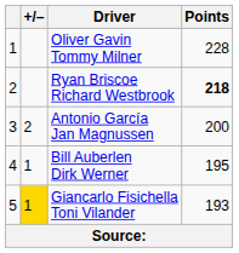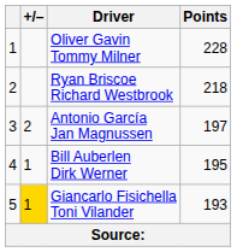 <table class="wikitable" style="font-size: 95%;">
 <tr>
 <th scope="col"></th>
 <th scope="col">+/–</th>
 <th scope="col">Driver</th>
 <th scope="col">Points</th>
 </tr>
 <tr>
 <td align=center>1</td>
 <td align="left"></td>
 <td> <a href='#'>Oliver Gavin</a><br> <a href='#'>Tommy Milner</a></td>
 <td align=right>228</td>
 </tr>
 <tr>
 <td align=center>2</td>
 <td align="left"></td>
 <td> <a href='#'>Ryan Briscoe</a><br> <a href='#'>Richard Westbrook</a></td>
-<td align=right><strong>218</strong></td>
+<td align=right>218</td>
 </tr>
 <tr>
 <td align=center>3</td>
 <td align="left"> 2</td>
 <td> <a href='#'>Antonio García</a><br> <a href='#'>Jan Magnussen</a></td>
-<td align=right>200</td>
+<td align=right>197</td>
 </tr>
 <tr>
 <td align=center>4</td>
 <td align="left"> 1</td>
 <td> <a href='#'>Bill Auberlen</a><br> <a href='#'>Dirk Werner</a></td>
 <td align=right>195</td>
 </tr>
 <tr>
 <td align=center>5</td>
 <td align="left" style="background: gold;"> 1</td>
 <td> <a href='#'>Giancarlo Fisichella</a><br> <a href='#'>Toni Vilander</a></td>
 <td align=right>193</td>
 </tr>
 <tr>
 <th colspan=5>Source:</th>
 </tr>
 </table>
